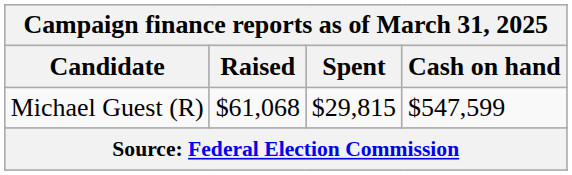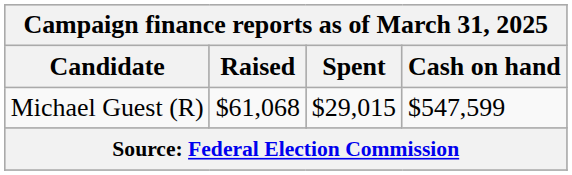 <table class="wikitable sortable">
 <tr>
 <th colspan=4>Campaign finance reports as of March 31, 2025</th>
 </tr>
 <tr style="text-align:center;">
 <th>Candidate</th>
 <th>Raised</th>
 <th>Spent</th>
 <th>Cash on hand</th>
 </tr>
 <tr>
 <td>Michael Guest (R)</td>
 <td>$61,068</td>
-<td>$29,815</td>
+<td>$29,015</td>
 <td>$547,599</td>
 </tr>
 <tr>
 <th colspan="4"><small>Source: <a href='#'>Federal Election Commission</a></small></th>
 </tr>
 </table>
